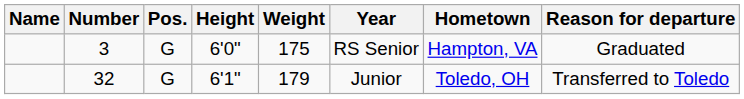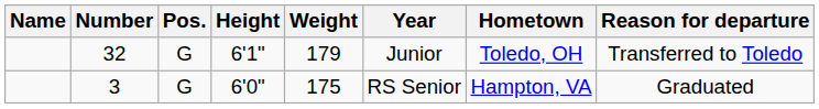 <table class="wikitable sortable" border="1">
 <tr>
 <th>Name</th>
 <th>Number</th>
 <th>Pos.</th>
 <th>Height</th>
 <th>Weight</th>
 <th>Year</th>
 <th>Hometown</th>
 <th class="unsortable">Reason for departure</th>
 </tr>
 <tr align=center>
 <td></td>
+<td>32</td>
+<td>G</td>
+<td>6'1"</td>
+<td>179</td>
+<td>Junior</td>
+<td><a href='#'>Toledo, OH</a></td>
+<td>Transferred to <a href='#'>Toledo</a></td>
+</tr>
+<tr align=center>
+<td></td>
 <td>3</td>
 <td>G</td>
 <td>6'0"</td>
 <td>175</td>
 <td>RS Senior</td>
 <td><a href='#'>Hampton, VA</a></td>
 <td>Graduated</td>
 </tr>
-<tr align=center>
-<td></td>
-<td>32</td>
-<td>G</td>
-<td>6'1"</td>
-<td>179</td>
-<td>Junior</td>
-<td><a href='#'>Toledo, OH</a></td>
-<td>Transferred to <a href='#'>Toledo</a></td>
-</tr>
 </table>
